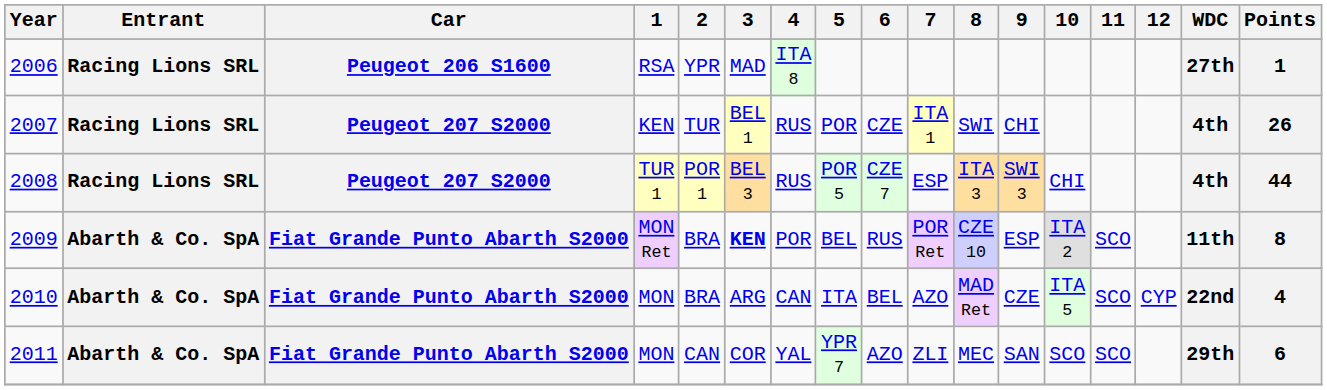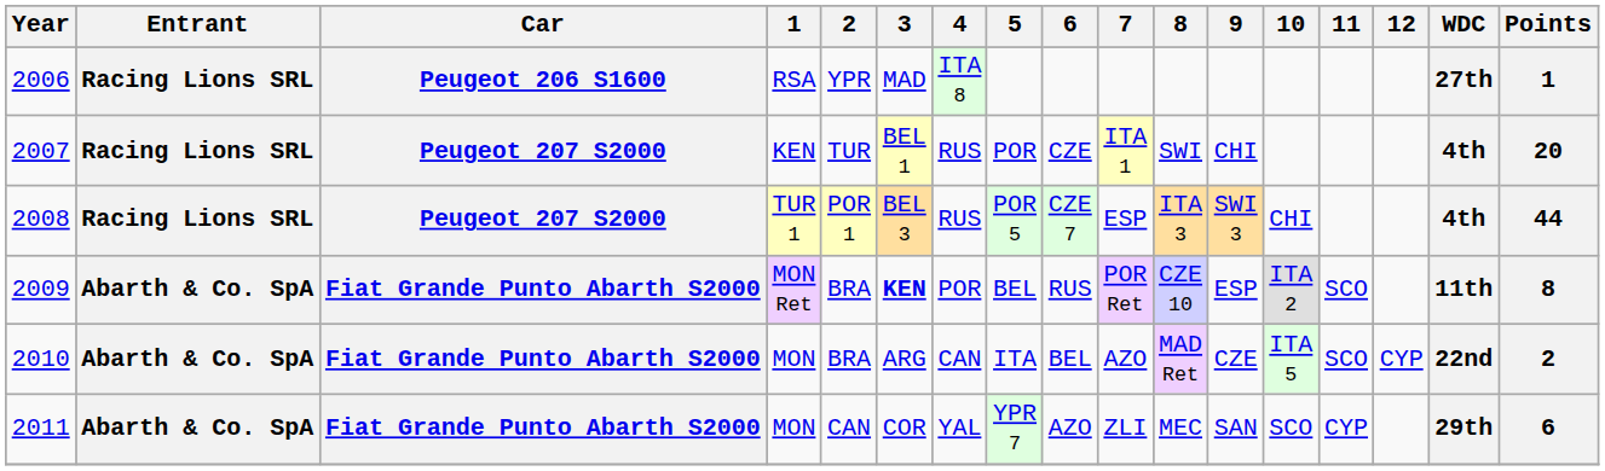 <table class="wikitable" border="1" style="text-align:center; font-size:90%;">
 <tr>
 <th>Year</th>
 <th>Entrant</th>
 <th>Car</th>
 <th>1</th>
 <th>2</th>
 <th>3</th>
 <th>4</th>
 <th>5</th>
 <th>6</th>
 <th>7</th>
 <th>8</th>
 <th>9</th>
 <th>10</th>
 <th>11</th>
 <th>12</th>
 <th>WDC</th>
 <th>Points</th>
 </tr>
 <tr>
 <td><a href='#'>2006</a></td>
 <th> Racing Lions SRL</th>
 <th><a href='#'>Peugeot 206 S1600</a></th>
 <td><a href='#'>RSA</a></td>
 <td><a href='#'>YPR</a></td>
 <td><a href='#'>MAD</a></td>
 <td style="background:#dfffdf;"><a href='#'>ITA</a><br><small>8</small></td>
 <td></td>
 <td></td>
 <td></td>
 <td></td>
 <td></td>
 <td></td>
 <td></td>
 <td></td>
 <th>27th</th>
 <th>1</th>
 </tr>
 <tr>
 <td><a href='#'>2007</a></td>
 <th> Racing Lions SRL</th>
 <th><a href='#'>Peugeot 207 S2000</a></th>
 <td><a href='#'>KEN</a></td>
 <td><a href='#'>TUR</a></td>
 <td style="background:#ffffbf;"><a href='#'>BEL</a><br><small>1</small></td>
 <td><a href='#'>RUS</a></td>
 <td><a href='#'>POR</a></td>
 <td><a href='#'>CZE</a></td>
 <td style="background:#ffffbf;"><a href='#'>ITA</a><br><small>1</small></td>
 <td><a href='#'>SWI</a></td>
 <td><a href='#'>CHI</a></td>
 <td></td>
 <td></td>
 <td></td>
 <th>4th</th>
-<th>26</th>
+<th>20</th>
 </tr>
 <tr>
 <td><a href='#'>2008</a></td>
 <th> Racing Lions SRL</th>
 <th><a href='#'>Peugeot 207 S2000</a></th>
 <td style="background:#ffffbf;"><a href='#'>TUR</a><br><small>1</small></td>
 <td style="background:#ffffbf;"><a href='#'>POR</a><br><small>1</small></td>
 <td style="background:#ffdf9f;"><a href='#'>BEL</a><br><small>3</small></td>
 <td><a href='#'>RUS</a></td>
 <td style="background:#dfffdf;"><a href='#'>POR</a><br><small>5</small></td>
 <td style="background:#dfffdf;"><a href='#'>CZE</a><br><small>7</small></td>
 <td><a href='#'>ESP</a></td>
 <td style="background:#ffdf9f;"><a href='#'>ITA</a><br><small>3</small></td>
 <td style="background:#ffdf9f;"><a href='#'>SWI</a><br><small>3</small></td>
 <td><a href='#'>CHI</a></td>
 <td></td>
 <td></td>
 <th>4th</th>
 <th>44</th>
 </tr>
 <tr>
 <td><a href='#'>2009</a></td>
 <th> Abarth & Co. SpA</th>
 <th><a href='#'>Fiat Grande Punto Abarth S2000</a></th>
 <td style="background:#EFCFFF;"><a href='#'>MON</a><br><small>Ret</small></td>
 <td><a href='#'>BRA</a></td>
 <td><strong><a href='#'>KEN</a></strong></td>
 <td><a href='#'>POR</a></td>
 <td><a href='#'>BEL</a></td>
 <td><a href='#'>RUS</a></td>
 <td style="background:#EFCFFF;"><a href='#'>POR</a><br><small>Ret</small></td>
 <td style="background:#cfcfff;"><a href='#'>CZE</a><br><small>10</small></td>
 <td><a href='#'>ESP</a></td>
 <td style="background:#dfdfdf;"><a href='#'>ITA</a><br><small>2</small></td>
 <td><a href='#'>SCO</a></td>
 <td></td>
 <th>11th</th>
 <th>8</th>
 </tr>
 <tr>
 <td><a href='#'>2010</a></td>
 <th> Abarth & Co. SpA</th>
 <th><a href='#'>Fiat Grande Punto Abarth S2000</a></th>
 <td><a href='#'>MON</a></td>
 <td><a href='#'>BRA</a></td>
 <td><a href='#'>ARG</a></td>
 <td><a href='#'>CAN</a></td>
 <td><a href='#'>ITA</a></td>
 <td><a href='#'>BEL</a></td>
 <td><a href='#'>AZO</a></td>
 <td style="background:#EFCFFF;"><a href='#'>MAD</a><br><small>Ret</small></td>
 <td><a href='#'>CZE</a></td>
 <td style="background:#dfffdf;"><a href='#'>ITA</a><br><small>5</small></td>
 <td><a href='#'>SCO</a></td>
 <td><a href='#'>CYP</a></td>
 <th>22nd</th>
-<th>4</th>
+<th>2</th>
 </tr>
 <tr>
 <td><a href='#'>2011</a></td>
 <th> Abarth & Co. SpA</th>
 <th><a href='#'>Fiat Grande Punto Abarth S2000</a></th>
 <td><a href='#'>MON</a></td>
 <td><a href='#'>CAN</a></td>
 <td><a href='#'>COR</a></td>
 <td><a href='#'>YAL</a></td>
 <td style="background:#dfffdf;"><a href='#'>YPR</a> <br><small>7</small></td>
 <td><a href='#'>AZO</a></td>
 <td><a href='#'>ZLI</a></td>
 <td><a href='#'>MEC</a></td>
 <td><a href='#'>SAN</a></td>
 <td><a href='#'>SCO</a></td>
-<td><a href='#'>SCO</a></td>
+<td><a href='#'>CYP</a></td>
 <td></td>
 <th>29th</th>
 <th>6</th>
 </tr>
 <tr>
 </tr>
 </table>
